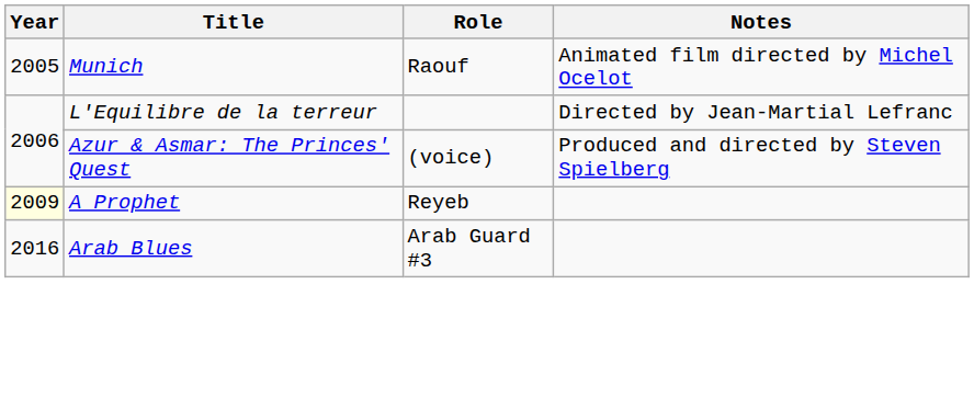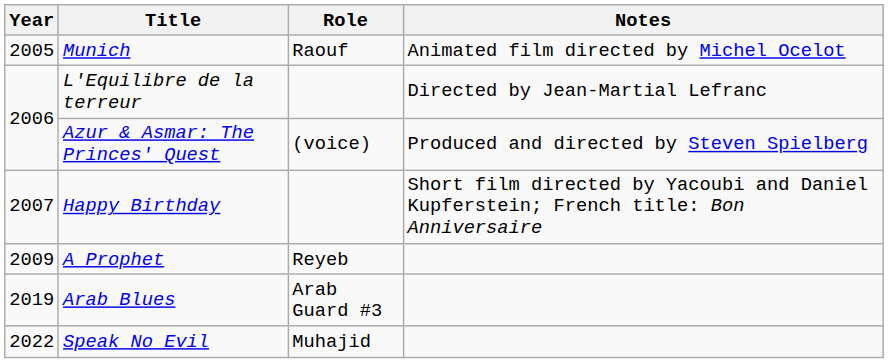 <table class="wikitable sortable">
 <tr>
 <th>Year</th>
 <th>Title</th>
 <th>Role</th>
 <th class="unsortable">Notes</th>
 </tr>
 <tr>
 <td>2005</td>
 <td><em><a href='#'>Munich</a></em></td>
 <td>Raouf</td>
 <td>Animated film directed by <a href='#'>Michel Ocelot</a></td>
 </tr>
 <tr>
 <td rowspan="2">2006</td>
 <td><em>L'Equilibre de la terreur</em></td>
 <td></td>
 <td>Directed by Jean-Martial Lefranc</td>
 </tr>
 <tr>
 <td><em><a href='#'>Azur & Asmar: The Princes' Quest</a></em></td>
 <td>(voice)</td>
 <td>Produced and directed by <a href='#'>Steven Spielberg</a></td>
 </tr>
 <tr>
-<td style="background: lightyellow;">2009</td>
+<td>2007</td>
+<td><em><a href='#'>Happy Birthday</a></em></td>
+<td></td>
+<td>Short film directed by Yacoubi and Daniel Kupferstein; French title: <em>Bon Anniversaire</em></td>
+</tr>
+<tr>
+<td>2009</td>
 <td><em><a href='#'>A Prophet</a></em></td>
 <td>Reyeb</td>
 <td></td>
 </tr>
 <tr>
-<td>2016</td>
+<td>2019</td>
 <td><em><a href='#'>Arab Blues</a></em></td>
 <td>Arab Guard #3</td>
 <td></td>
 </tr>
+<tr>
+<td>2022</td>
+<td><em><a href='#'>Speak No Evil</a></em></td>
+<td>Muhajid</td>
+<td></td>
+</tr>
 </table>
